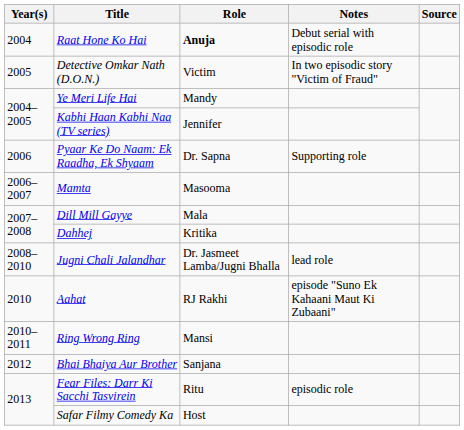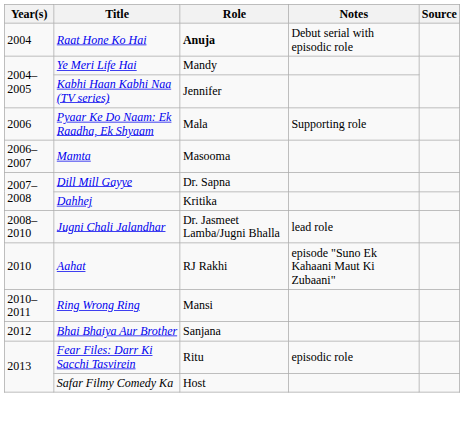 <table class="wikitable">
 <tr>
 <th>Year(s)</th>
 <th>Title</th>
 <th>Role</th>
 <th>Notes</th>
 <th>Source</th>
 </tr>
 <tr>
 <td>2004</td>
 <td><em><a href='#'>Raat Hone Ko Hai</a></em></td>
 <td><strong>Anuja</strong></td>
 <td>Debut serial with episodic role</td>
-<td></td>
-</tr>
-<tr>
-<td>2005</td>
-<td><em>Detective Omkar Nath (D.O.N.)</em></td>
-<td>Victim</td>
-<td>In two episodic story "Victim of Fraud"</td>
 <td></td>
 </tr>
 <tr>
 <td rowspan="2">2004–2005</td>
 <td><em><a href='#'>Ye Meri Life Hai</a></em></td>
 <td>Mandy</td>
 <td></td>
 <td rowspan="2"></td>
 </tr>
 <tr>
 <td><em><a href='#'>Kabhi Haan Kabhi Naa (TV series)</a></em></td>
 <td>Jennifer</td>
 <td></td>
 </tr>
 <tr>
 <td>2006</td>
 <td><em><a href='#'>Pyaar Ke Do Naam: Ek Raadha, Ek Shyaam</a></em></td>
-<td>Dr. Sapna</td>
+<td>Mala</td>
 <td>Supporting role</td>
 <td></td>
 </tr>
 <tr>
 <td>2006–2007</td>
 <td><em><a href='#'>Mamta</a></em></td>
 <td>Masooma</td>
 <td></td>
 <td></td>
 </tr>
 <tr>
 <td rowspan="2">2007–2008</td>
 <td><em><a href='#'>Dill Mill Gayye</a></em></td>
-<td>Mala</td>
+<td>Dr. Sapna</td>
 <td></td>
 <td></td>
 </tr>
 <tr>
 <td><em><a href='#'>Dahhej</a></em></td>
 <td>Kritika</td>
 <td></td>
 <td></td>
 </tr>
 <tr>
 <td>2008–2010</td>
 <td><em><a href='#'>Jugni Chali Jalandhar</a></em></td>
 <td>Dr. Jasmeet Lamba/Jugni Bhalla</td>
 <td>lead role</td>
 <td></td>
 </tr>
 <tr>
 <td>2010</td>
 <td><em><a href='#'>Aahat</a></em></td>
 <td>RJ Rakhi</td>
 <td>episode "Suno Ek Kahaani Maut Ki Zubaani"</td>
 <td></td>
 </tr>
 <tr>
 <td>2010–2011</td>
 <td><em><a href='#'>Ring Wrong Ring</a></em></td>
 <td>Mansi</td>
 <td></td>
 <td></td>
 </tr>
 <tr>
 <td>2012</td>
 <td><em><a href='#'>Bhai Bhaiya Aur Brother</a></em></td>
 <td>Sanjana</td>
 <td></td>
 <td></td>
 </tr>
 <tr>
 <td rowspan=2>2013</td>
 <td><em><a href='#'>Fear Files: Darr Ki Sacchi Tasvirein</a></em></td>
 <td>Ritu</td>
 <td>episodic role</td>
 <td></td>
 </tr>
 <tr>
 <td><em>Safar Filmy Comedy Ka</em></td>
 <td>Host</td>
 <td></td>
 <td></td>
 </tr>
 </table>
